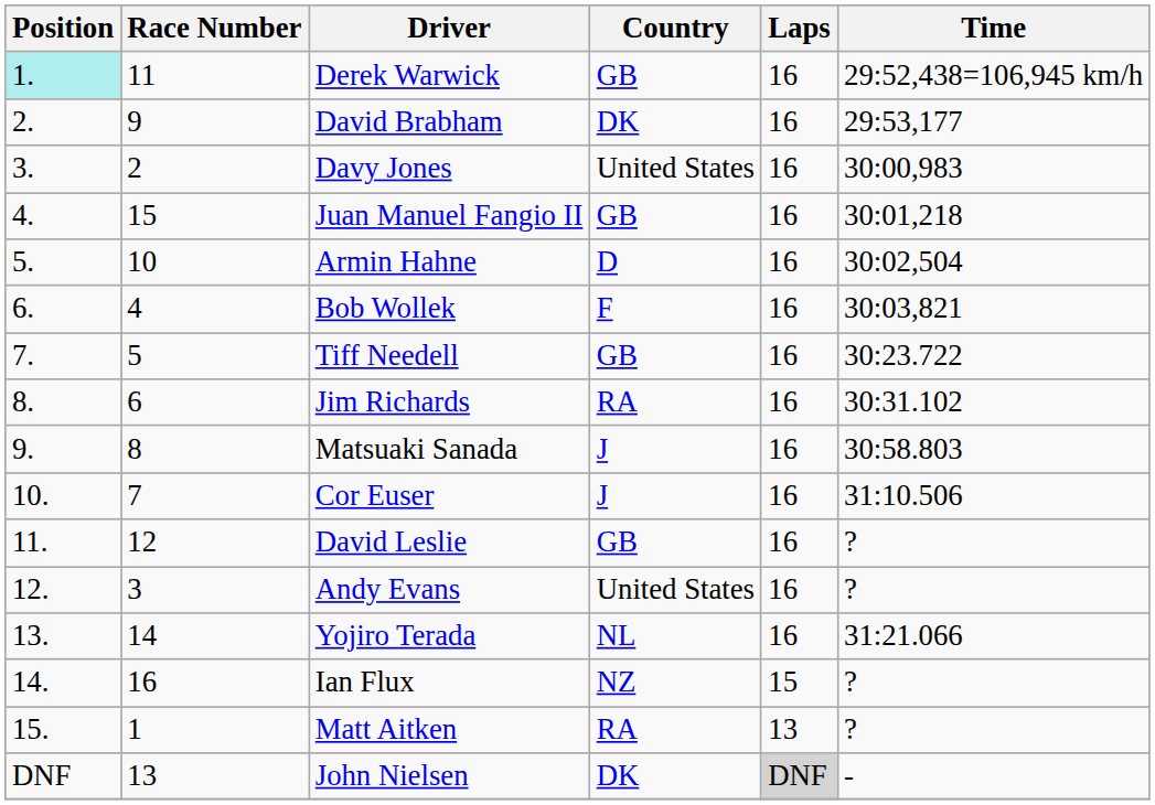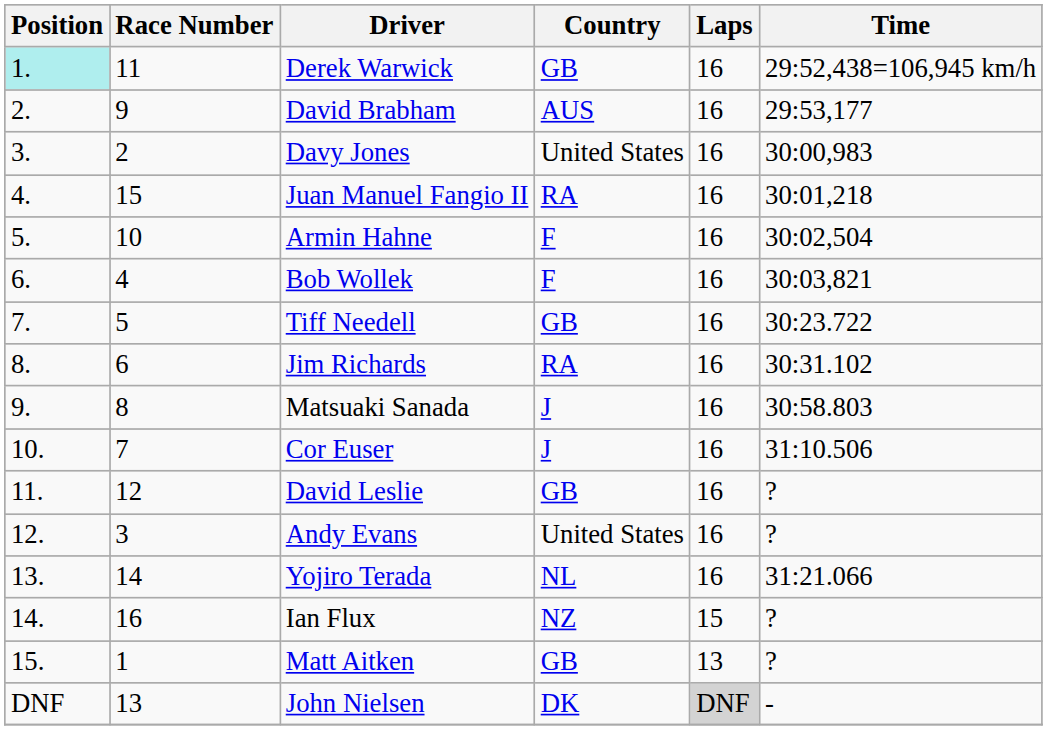 <table class="wikitable">
 <tr>
 <th>Position</th>
 <th>Race Number</th>
 <th>Driver</th>
 <th>Country</th>
 <th>Laps</th>
 <th>Time</th>
 </tr>
 <tr>
 <td style="background: paleturquoise;">1.</td>
 <td>11</td>
 <td><a href='#'>Derek Warwick</a></td>
 <td><a href='#'>GB</a></td>
 <td>16</td>
 <td>29:52,438=106,945 km/h</td>
 </tr>
 <tr>
 <td>2.</td>
 <td>9</td>
 <td><a href='#'>David Brabham</a></td>
-<td><a href='#'>DK</a></td>
+<td><a href='#'>AUS</a></td>
 <td>16</td>
 <td>29:53,177</td>
 </tr>
 <tr>
 <td>3.</td>
 <td>2</td>
 <td><a href='#'>Davy Jones</a></td>
 <td>United States</td>
 <td>16</td>
 <td>30:00,983</td>
 </tr>
 <tr>
 <td>4.</td>
 <td>15</td>
 <td><a href='#'>Juan Manuel Fangio II</a></td>
-<td><a href='#'>GB</a></td>
+<td><a href='#'>RA</a></td>
 <td>16</td>
 <td>30:01,218</td>
 </tr>
 <tr>
 <td>5.</td>
 <td>10</td>
 <td><a href='#'>Armin Hahne</a></td>
-<td><a href='#'>D</a></td>
+<td><a href='#'>F</a></td>
 <td>16</td>
 <td>30:02,504</td>
 </tr>
 <tr>
 <td>6.</td>
 <td>4</td>
 <td><a href='#'>Bob Wollek</a></td>
 <td><a href='#'>F</a></td>
 <td>16</td>
 <td>30:03,821</td>
 </tr>
 <tr>
 <td>7.</td>
 <td>5</td>
 <td><a href='#'>Tiff Needell</a></td>
 <td><a href='#'>GB</a></td>
 <td>16</td>
 <td>30:23.722</td>
 </tr>
 <tr>
 <td>8.</td>
 <td>6</td>
 <td><a href='#'>Jim Richards</a></td>
 <td><a href='#'>RA</a></td>
 <td>16</td>
 <td>30:31.102</td>
 </tr>
 <tr>
 <td>9.</td>
 <td>8</td>
 <td>Matsuaki Sanada</td>
 <td><a href='#'>J</a></td>
 <td>16</td>
 <td>30:58.803</td>
 </tr>
 <tr>
 <td>10.</td>
 <td>7</td>
 <td><a href='#'>Cor Euser</a></td>
 <td><a href='#'>J</a></td>
 <td>16</td>
 <td>31:10.506</td>
 </tr>
 <tr>
 <td>11.</td>
 <td>12</td>
 <td><a href='#'>David Leslie</a></td>
 <td><a href='#'>GB</a></td>
 <td>16</td>
 <td>?</td>
 </tr>
 <tr>
 <td>12.</td>
 <td>3</td>
 <td><a href='#'>Andy Evans</a></td>
 <td>United States</td>
 <td>16</td>
 <td>?</td>
 </tr>
 <tr>
 <td>13.</td>
 <td>14</td>
 <td><a href='#'>Yojiro Terada</a></td>
 <td><a href='#'>NL</a></td>
 <td>16</td>
 <td>31:21.066</td>
 </tr>
 <tr>
 <td>14.</td>
 <td>16</td>
 <td>Ian Flux</td>
 <td><a href='#'>NZ</a></td>
 <td>15</td>
 <td>?</td>
 </tr>
 <tr>
 <td>15.</td>
 <td>1</td>
 <td><a href='#'>Matt Aitken</a></td>
-<td><a href='#'>RA</a></td>
+<td><a href='#'>GB</a></td>
 <td>13</td>
 <td>?</td>
 </tr>
 <tr>
 <td>DNF</td>
 <td>13</td>
 <td><a href='#'>John Nielsen</a></td>
 <td><a href='#'>DK</a></td>
 <td style="background: lightgrey;">DNF</td>
 <td>-</td>
 </tr>
 <tr>
 </tr>
 </table>
